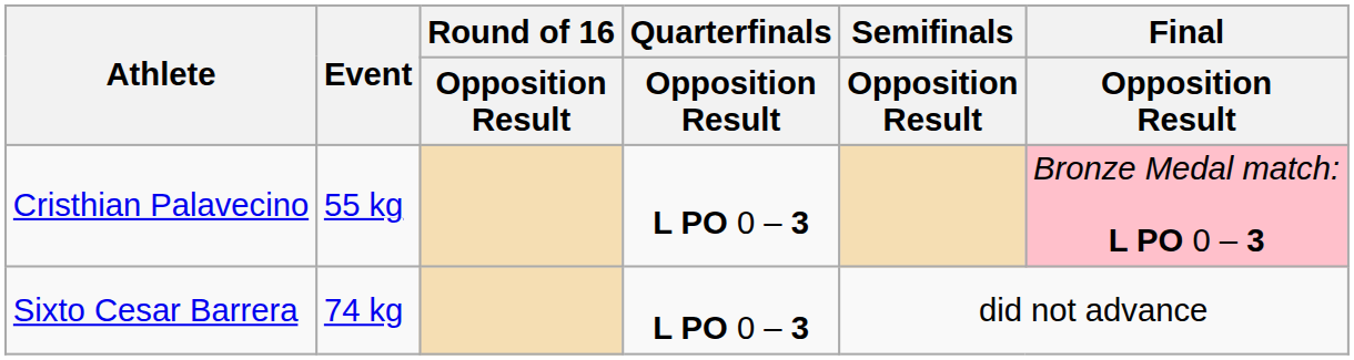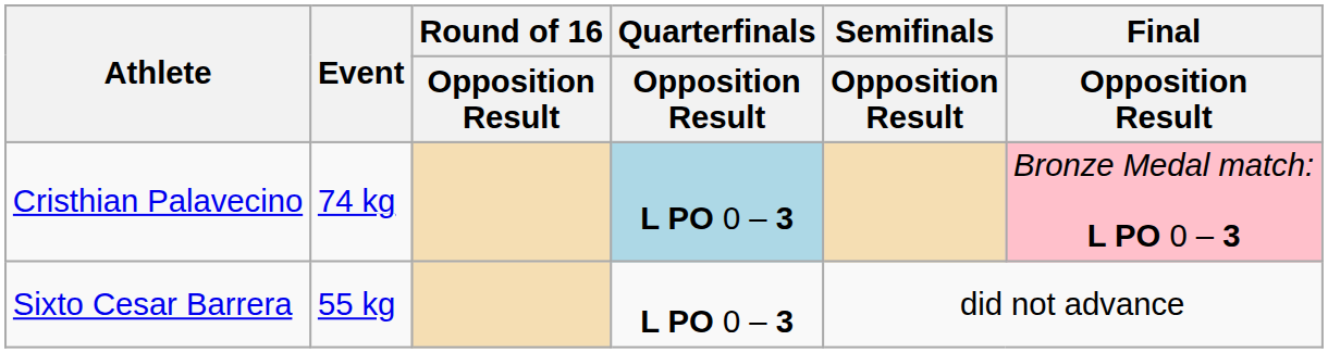 <table class="wikitable" border="1" style="font-size:90%">
 <tr>
 <th rowspan=2>Athlete</th>
 <th rowspan=2>Event</th>
 <th>Round of 16</th>
 <th>Quarterfinals</th>
 <th>Semifinals</th>
 <th>Final</th>
 </tr>
 <tr>
 <th>Opposition<br>Result</th>
 <th>Opposition<br>Result</th>
 <th>Opposition<br>Result</th>
 <th>Opposition<br>Result</th>
 </tr>
 <tr>
 <td><a href='#'>Cristhian Palavecino</a></td>
-<td><a href='#'>55 kg</a></td>
+<td><a href='#'>74 kg</a></td>
 <td bgcolor=wheat></td>
-<td align=center><br><strong>L PO</strong> 0 – <strong>3</strong></td>
+<td align=center style="background: lightblue;"><br><strong>L PO</strong> 0 – <strong>3</strong></td>
 <td bgcolor=wheat></td>
 <td align=center style="background: pink;"><em>Bronze Medal match:</em><br><br> <strong>L PO</strong> 0 – <strong>3</strong></td>
 </tr>
 <tr>
 <td><a href='#'>Sixto Cesar Barrera</a></td>
-<td><a href='#'>74 kg</a></td>
+<td><a href='#'>55 kg</a></td>
 <td bgcolor=wheat></td>
 <td align=center><br><strong>L PO</strong> 0 – <strong>3</strong></td>
 <td align=center colspan="7">did not advance</td>
 </tr>
 </table>
